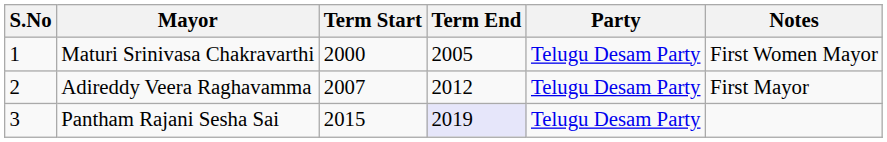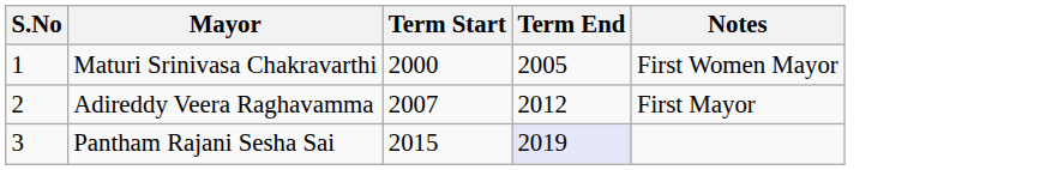 <table class="wikitable">
 <tr>
 <th>S.No</th>
 <th>Mayor</th>
 <th>Term Start</th>
 <th>Term End</th>
-<th>Party</th>
 <th>Notes</th>
 </tr>
 <tr>
 <td>1</td>
 <td>Maturi Srinivasa Chakravarthi</td>
 <td>2000</td>
 <td>2005</td>
-<td><a href='#'>Telugu Desam Party</a></td>
 <td>First Women Mayor</td>
 </tr>
 <tr>
 <td>2</td>
 <td>Adireddy Veera Raghavamma</td>
 <td>2007</td>
 <td>2012</td>
-<td><a href='#'>Telugu Desam Party</a></td>
 <td>First Mayor</td>
 </tr>
 <tr>
 <td>3</td>
 <td>Pantham Rajani Sesha Sai</td>
 <td>2015</td>
 <td style="background: lavender;">2019</td>
-<td><a href='#'>Telugu Desam Party</a></td>
 <td></td>
 </tr>
 </table>
